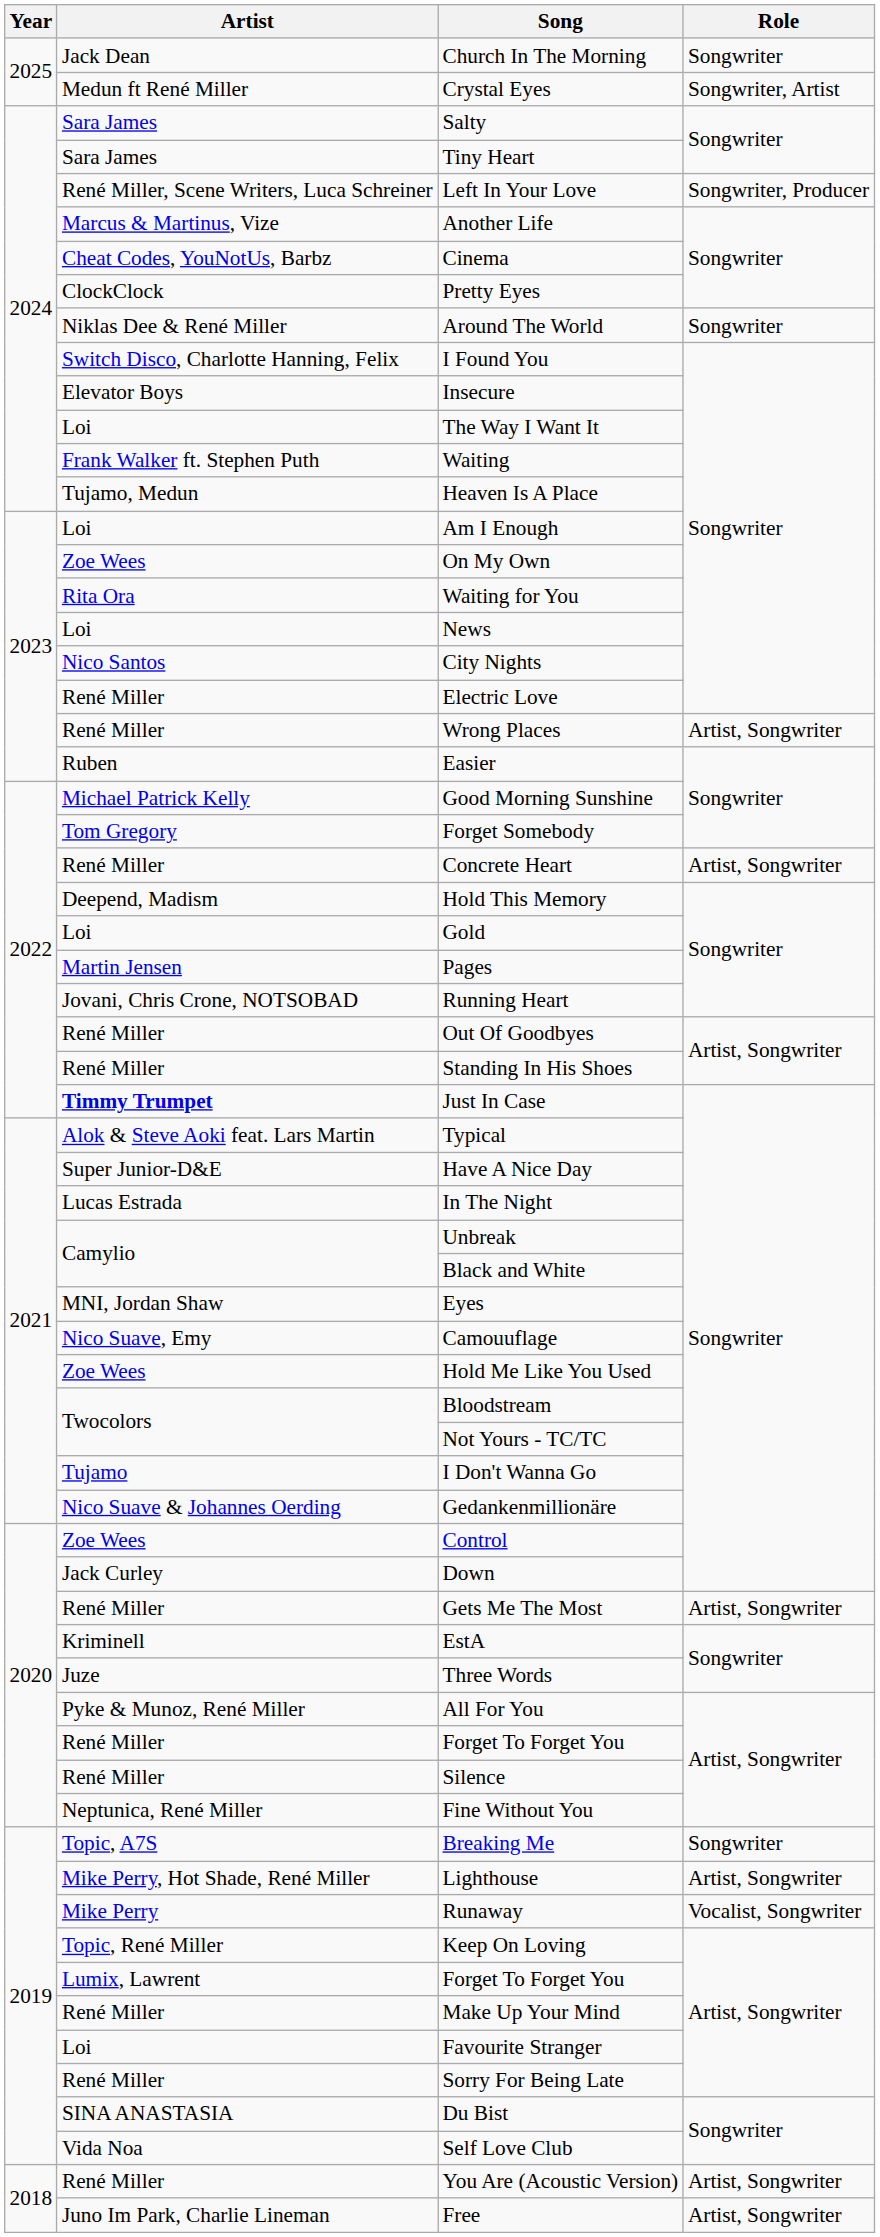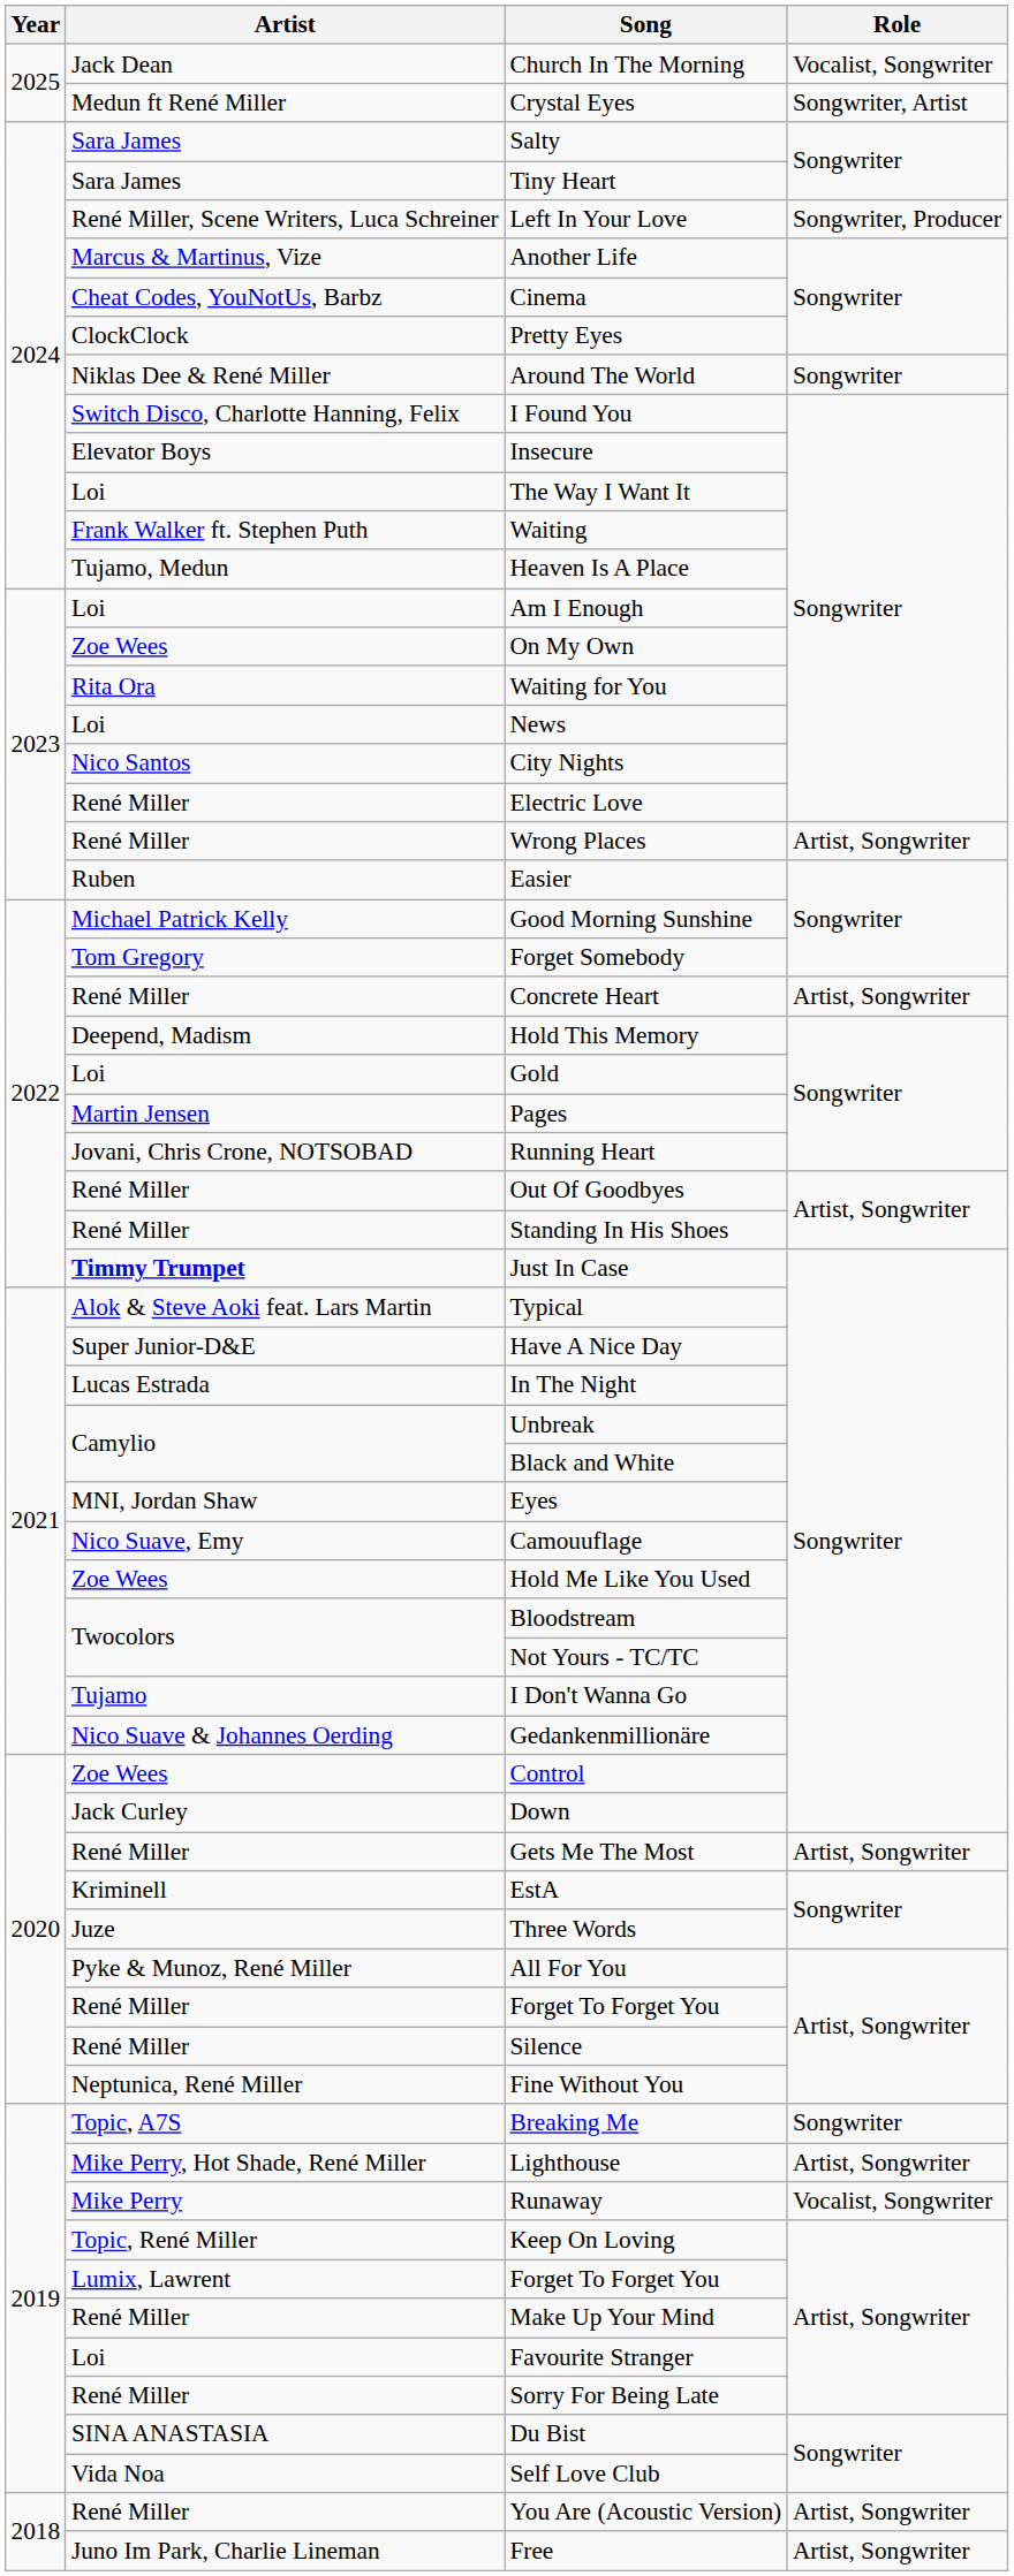 <table class="wikitable">
 <tr>
 <th>Year</th>
 <th>Artist</th>
 <th>Song</th>
 <th>Role</th>
 </tr>
 <tr>
 <td rowspan="2">2025</td>
 <td>Jack Dean</td>
 <td>Church In The Morning</td>
-<td>Songwriter</td>
+<td>Vocalist, Songwriter</td>
 </tr>
 <tr>
 <td>Medun ft René Miller</td>
 <td>Crystal Eyes</td>
 <td>Songwriter, Artist</td>
 </tr>
 <tr>
 <td rowspan="12">2024</td>
 <td><a href='#'>Sara James</a></td>
 <td>Salty</td>
 <td rowspan="2">Songwriter</td>
 </tr>
 <tr>
 <td>Sara James</td>
 <td>Tiny Heart</td>
 </tr>
 <tr>
 <td>René Miller, Scene Writers, Luca Schreiner</td>
 <td>Left In Your Love</td>
 <td>Songwriter, Producer</td>
 </tr>
 <tr>
 <td><a href='#'>Marcus & Martinus</a>, Vize</td>
 <td>Another Life</td>
 <td rowspan="3">Songwriter</td>
 </tr>
 <tr>
 <td><a href='#'>Cheat Codes</a>, <a href='#'>YouNotUs</a>, Barbz</td>
 <td>Cinema</td>
 </tr>
 <tr>
 <td>ClockClock</td>
 <td>Pretty Eyes</td>
 </tr>
 <tr>
 <td>Niklas Dee & René Miller</td>
 <td>Around The World</td>
 <td>Songwriter</td>
 </tr>
 <tr>
 <td><a href='#'>Switch Disco</a>, Charlotte Hanning, Felix</td>
 <td>I Found You</td>
 <td rowspan="11">Songwriter</td>
 </tr>
 <tr>
 <td>Elevator Boys</td>
 <td>Insecure</td>
 </tr>
 <tr>
 <td>Loi</td>
 <td>The Way I Want It</td>
 </tr>
 <tr>
 <td><a href='#'>Frank Walker</a> ft. Stephen Puth</td>
 <td>Waiting</td>
 </tr>
 <tr>
 <td>Tujamo, Medun</td>
 <td>Heaven Is A Place</td>
 </tr>
 <tr>
 <td rowspan="8">2023</td>
 <td>Loi</td>
 <td>Am I Enough</td>
 </tr>
 <tr>
 <td><a href='#'>Zoe Wees</a></td>
 <td>On My Own</td>
 </tr>
 <tr>
 <td><a href='#'>Rita Ora</a></td>
 <td>Waiting for You</td>
 </tr>
 <tr>
 <td>Loi</td>
 <td>News</td>
 </tr>
 <tr>
 <td><a href='#'>Nico Santos</a></td>
 <td>City Nights</td>
 </tr>
 <tr>
 <td>René Miller</td>
 <td>Electric Love</td>
 </tr>
 <tr>
 <td>René Miller</td>
 <td>Wrong Places</td>
 <td>Artist, Songwriter</td>
 </tr>
 <tr>
 <td>Ruben</td>
 <td>Easier</td>
 <td rowspan="3">Songwriter</td>
 </tr>
 <tr>
 <td rowspan="10">2022</td>
 <td><a href='#'>Michael Patrick Kelly</a></td>
 <td>Good Morning Sunshine</td>
 </tr>
 <tr>
 <td><a href='#'>Tom Gregory</a></td>
 <td>Forget Somebody</td>
 </tr>
 <tr>
 <td>René Miller</td>
 <td>Concrete Heart</td>
 <td>Artist, Songwriter</td>
 </tr>
 <tr>
 <td>Deepend, Madism</td>
 <td>Hold This Memory</td>
 <td rowspan="4">Songwriter</td>
 </tr>
 <tr>
 <td>Loi</td>
 <td>Gold</td>
 </tr>
 <tr>
 <td><a href='#'>Martin Jensen</a></td>
 <td>Pages</td>
 </tr>
 <tr>
 <td>Jovani, Chris Crone, NOTSOBAD</td>
 <td>Running Heart</td>
 </tr>
 <tr>
 <td>René Miller</td>
 <td>Out Of Goodbyes</td>
 <td rowspan="2">Artist, Songwriter</td>
 </tr>
 <tr>
 <td>René Miller</td>
 <td>Standing In His Shoes</td>
 </tr>
 <tr>
 <td><strong><a href='#'>Timmy Trumpet</a></strong></td>
 <td>Just In Case</td>
 <td rowspan="15">Songwriter</td>
 </tr>
 <tr>
 <td rowspan="12">2021</td>
 <td><a href='#'>Alok</a> & <a href='#'>Steve Aoki</a> feat. Lars Martin</td>
 <td>Typical</td>
 </tr>
 <tr>
 <td>Super Junior-D&E</td>
 <td>Have A Nice Day</td>
 </tr>
 <tr>
 <td>Lucas Estrada</td>
 <td>In The Night</td>
 </tr>
 <tr>
 <td rowspan="2">Camylio</td>
 <td>Unbreak</td>
 </tr>
 <tr>
 <td>Black and White</td>
 </tr>
 <tr>
 <td>MNI, Jordan Shaw</td>
 <td>Eyes</td>
 </tr>
 <tr>
 <td><a href='#'>Nico Suave</a>, Emy</td>
 <td>Camouuflage</td>
 </tr>
 <tr>
 <td><a href='#'>Zoe Wees</a></td>
 <td>Hold Me Like You Used</td>
 </tr>
 <tr>
 <td rowspan="2">Twocolors</td>
 <td>Bloodstream</td>
 </tr>
 <tr>
 <td>Not Yours - TC/TC</td>
 </tr>
 <tr>
 <td><a href='#'>Tujamo</a></td>
 <td>I Don't Wanna Go</td>
 </tr>
 <tr>
 <td><a href='#'>Nico Suave</a> & <a href='#'>Johannes Oerding</a></td>
 <td>Gedankenmillionäre</td>
 </tr>
 <tr>
 <td rowspan="9">2020</td>
 <td><a href='#'>Zoe Wees</a></td>
 <td><a href='#'>Control</a></td>
 </tr>
 <tr>
 <td>Jack Curley</td>
 <td>Down</td>
 </tr>
 <tr>
 <td>René Miller</td>
 <td>Gets Me The Most</td>
 <td>Artist, Songwriter</td>
 </tr>
 <tr>
 <td>Kriminell</td>
 <td>EstA</td>
 <td rowspan="2">Songwriter</td>
 </tr>
 <tr>
 <td>Juze</td>
 <td>Three Words</td>
 </tr>
 <tr>
 <td>Pyke & Munoz, René Miller</td>
 <td>All For You</td>
 <td rowspan="4">Artist, Songwriter</td>
 </tr>
 <tr>
 <td>René Miller</td>
 <td>Forget To Forget You</td>
 </tr>
 <tr>
 <td>René Miller</td>
 <td>Silence</td>
 </tr>
 <tr>
 <td>Neptunica, René Miller</td>
 <td>Fine Without You</td>
 </tr>
 <tr>
 <td rowspan="10">2019</td>
 <td><a href='#'>Topic</a>, <a href='#'>A7S</a></td>
 <td><a href='#'>Breaking Me</a></td>
 <td>Songwriter</td>
 </tr>
 <tr>
 <td><a href='#'>Mike Perry</a>, Hot Shade, René Miller</td>
 <td>Lighthouse</td>
 <td>Artist, Songwriter</td>
 </tr>
 <tr>
 <td><a href='#'>Mike Perry</a></td>
 <td>Runaway</td>
 <td>Vocalist, Songwriter</td>
 </tr>
 <tr>
 <td><a href='#'>Topic</a>, René Miller</td>
 <td>Keep On Loving</td>
 <td rowspan="5">Artist, Songwriter</td>
 </tr>
 <tr>
 <td><a href='#'>Lumix</a>, Lawrent</td>
 <td>Forget To Forget You</td>
 </tr>
 <tr>
 <td>René Miller</td>
 <td>Make Up Your Mind</td>
 </tr>
 <tr>
 <td>Loi</td>
 <td>Favourite Stranger</td>
 </tr>
 <tr>
 <td>René Miller</td>
 <td>Sorry For Being Late</td>
 </tr>
 <tr>
 <td>SINA ANASTASIA</td>
 <td>Du Bist</td>
 <td rowspan="2">Songwriter</td>
 </tr>
 <tr>
 <td>Vida Noa</td>
 <td>Self Love Club</td>
 </tr>
 <tr>
 <td rowspan="2">2018</td>
 <td>René Miller</td>
 <td>You Are (Acoustic Version)</td>
 <td>Artist, Songwriter</td>
 </tr>
 <tr>
 <td>Juno Im Park, Charlie Lineman</td>
 <td>Free</td>
 <td>Artist, Songwriter</td>
 </tr>
 </table>
